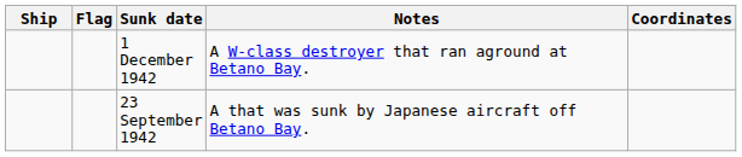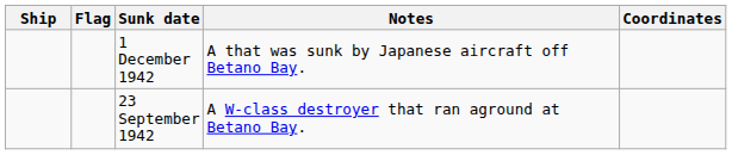 <table class=wikitable | style = "width:100%">
 <tr>
 <th style="width:10%">Ship</th>
 <th>Flag</th>
 <th style="width:10%">Sunk date</th>
 <th style="width:70%">Notes</th>
 <th style="width:10%">Coordinates</th>
 </tr>
 <tr>
 <td></td>
 <td></td>
 <td>1 December 1942</td>
-<td>A <a href='#'>W-class destroyer</a> that ran aground at <a href='#'>Betano Bay</a>.</td>
+<td>A  that was sunk by Japanese aircraft off <a href='#'>Betano Bay</a>.</td>
 <td></td>
 </tr>
 <tr>
 <td></td>
 <td></td>
 <td>23 September 1942</td>
-<td>A  that was sunk by Japanese aircraft off <a href='#'>Betano Bay</a>.</td>
+<td>A <a href='#'>W-class destroyer</a> that ran aground at <a href='#'>Betano Bay</a>.</td>
 <td></td>
 </tr>
 </table>
